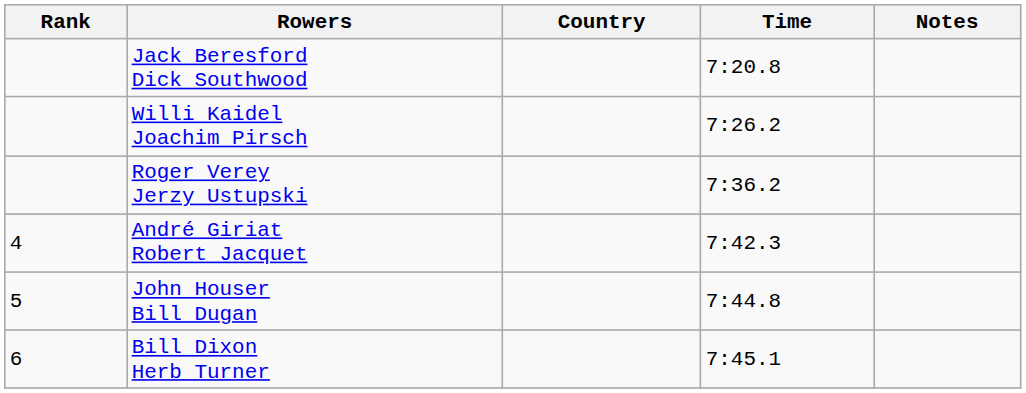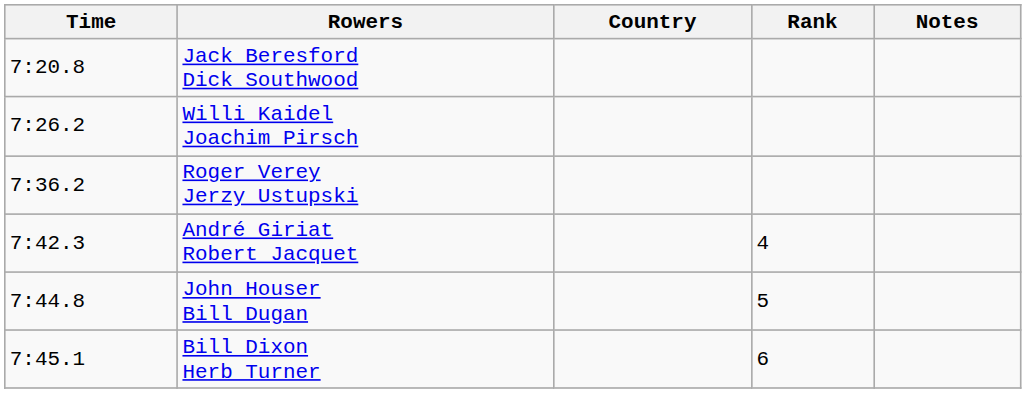 <table class="wikitable" width=50%>
 <tr>
-<th>Rank</th>
+<th>Time</th>
 <th>Rowers</th>
 <th>Country</th>
-<th>Time</th>
+<th>Rank</th>
 <th>Notes</th>
 </tr>
 <tr>
-<td></td>
+<td>7:20.8</td>
 <td><a href='#'>Jack Beresford</a><br><a href='#'>Dick Southwood</a></td>
 <td></td>
-<td>7:20.8</td>
+<td></td>
 <td></td>
 </tr>
 <tr>
-<td></td>
+<td>7:26.2</td>
 <td><a href='#'>Willi Kaidel</a><br><a href='#'>Joachim Pirsch</a></td>
 <td></td>
-<td>7:26.2</td>
+<td></td>
 <td></td>
 </tr>
 <tr>
-<td></td>
+<td>7:36.2</td>
 <td><a href='#'>Roger Verey</a><br><a href='#'>Jerzy Ustupski</a></td>
 <td></td>
-<td>7:36.2</td>
+<td></td>
 <td></td>
 </tr>
 <tr>
-<td>4</td>
+<td>7:42.3</td>
 <td><a href='#'>André Giriat</a><br><a href='#'>Robert Jacquet</a></td>
 <td></td>
-<td>7:42.3</td>
+<td>4</td>
 <td></td>
 </tr>
 <tr>
-<td>5</td>
+<td>7:44.8</td>
 <td><a href='#'>John Houser</a><br><a href='#'>Bill Dugan</a></td>
 <td></td>
-<td>7:44.8</td>
+<td>5</td>
 <td></td>
 </tr>
 <tr>
-<td>6</td>
+<td>7:45.1</td>
 <td><a href='#'>Bill Dixon</a><br><a href='#'>Herb Turner</a></td>
 <td></td>
-<td>7:45.1</td>
+<td>6</td>
 <td></td>
 </tr>
 </table>
